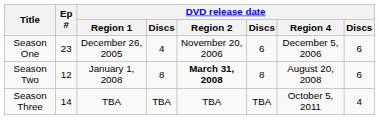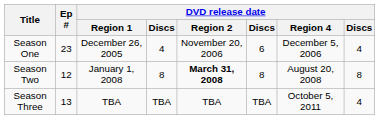 <table class="wikitable">
 <tr>
 <th rowspan="2">Title</th>
 <th rowspan="2">Ep #</th>
 <th colspan="6"><a href='#'>DVD release date</a></th>
 </tr>
 <tr>
 <th>Region 1</th>
 <th>Discs</th>
 <th>Region 2</th>
 <th>Discs</th>
 <th>Region 4</th>
 <th>Discs</th>
 </tr>
 <tr>
 <td align="center">Season One</td>
 <td align="center">23</td>
 <td align="center">December 26, 2005</td>
 <td align="center">4</td>
 <td align="center">November 20, 2006</td>
 <td align="center">6</td>
 <td align="center">December 5, 2006</td>
-<td align="center">6</td>
+<td align="center">4</td>
 </tr>
 <tr>
 <td align="center">Season Two</td>
 <td align="center">12</td>
 <td align="center">January 1, 2008</td>
 <td align="center">8</td>
 <td align="center"><strong>March 31, 2008</strong></td>
 <td align="center">8</td>
 <td align="center">August 20, 2008</td>
-<td align="center">6</td>
+<td align="center">8</td>
 </tr>
 <tr>
 <td align="center">Season Three</td>
-<td align="center">14</td>
+<td align="center">13</td>
 <td align="center">TBA</td>
 <td align="center">TBA</td>
 <td align="center">TBA</td>
 <td align="center">TBA</td>
 <td align="center">October 5, 2011</td>
 <td align="center">4</td>
 </tr>
 </table>
